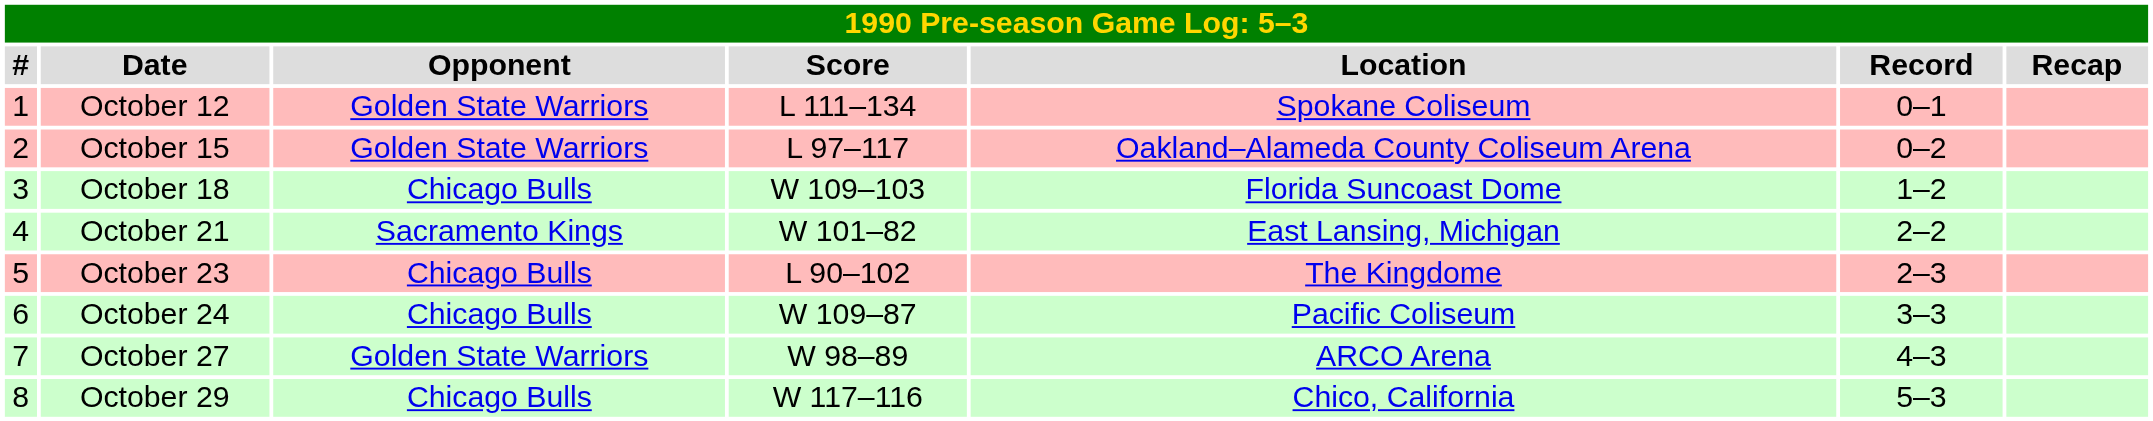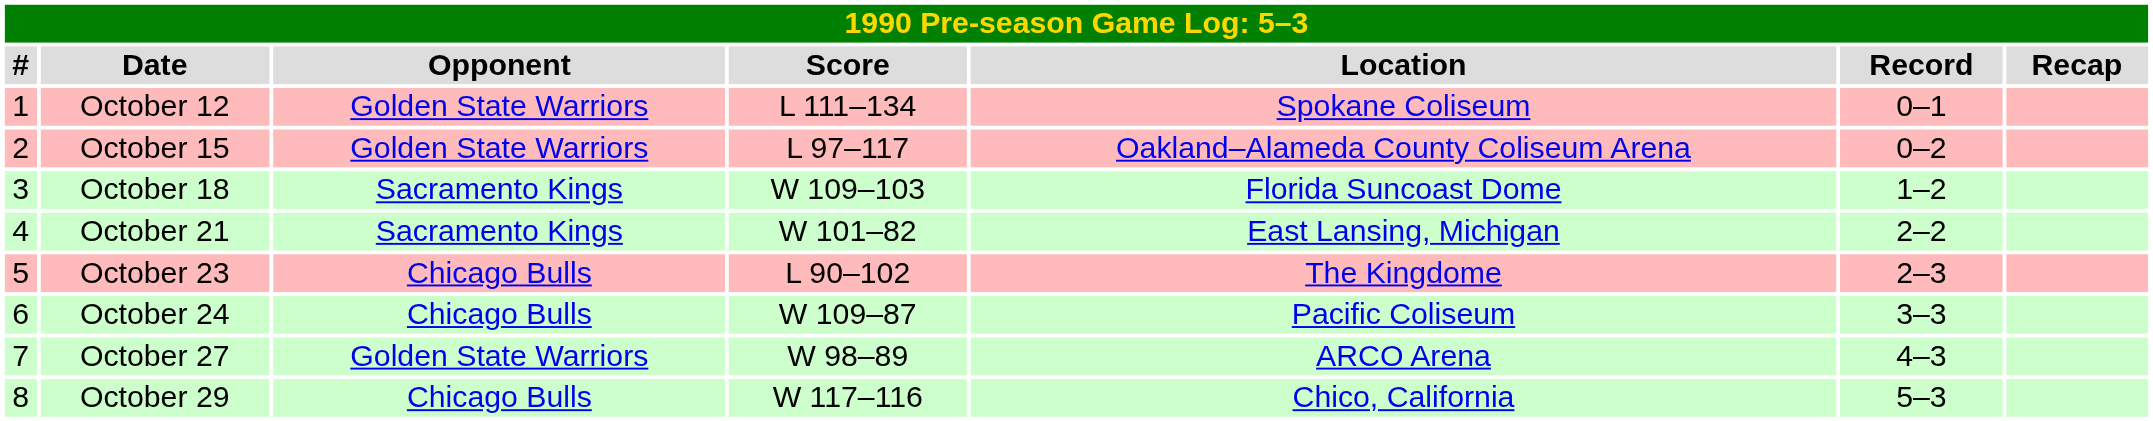 <table class="toccolours collapsible" width=90% style="clear:both; margin:1.5em auto; text-align:center">
 <tr>
 <th colspan=11 style="background:green; color: gold;">1990 Pre-season Game Log: 5–3</th>
 </tr>
 <tr align="center" bgcolor="#dddddd">
 <td><strong>#</strong></td>
 <td><strong>Date</strong></td>
 <td><strong>Opponent</strong></td>
 <td><strong>Score</strong></td>
 <td><strong>Location</strong></td>
 <td><strong>Record</strong></td>
 <td><strong>Recap</strong></td>
 </tr>
 <tr align="center" bgcolor="#ffbbbb">
 <td>1</td>
 <td>October 12</td>
 <td><a href='#'>Golden State Warriors</a></td>
 <td>L 111–134</td>
 <td><a href='#'>Spokane Coliseum</a></td>
 <td>0–1</td>
 <td></td>
 </tr>
 <tr align="center" bgcolor="#ffbbbb">
 <td>2</td>
 <td>October 15</td>
 <td><a href='#'>Golden State Warriors</a></td>
 <td>L 97–117</td>
 <td><a href='#'>Oakland–Alameda County Coliseum Arena</a></td>
 <td>0–2</td>
 <td></td>
 </tr>
 <tr align="center" bgcolor="#ccffcc">
 <td>3</td>
 <td>October 18</td>
-<td><a href='#'>Chicago Bulls</a></td>
+<td><a href='#'>Sacramento Kings</a></td>
 <td>W 109–103</td>
 <td><a href='#'>Florida Suncoast Dome</a></td>
 <td>1–2</td>
 <td></td>
 </tr>
 <tr align="center" bgcolor="#ccffcc">
 <td>4</td>
 <td>October 21</td>
 <td><a href='#'>Sacramento Kings</a></td>
 <td>W 101–82</td>
 <td><a href='#'>East Lansing, Michigan</a></td>
 <td>2–2</td>
 <td></td>
 </tr>
 <tr align="center" bgcolor="#ffbbbb">
 <td>5</td>
 <td>October 23</td>
 <td><a href='#'>Chicago Bulls</a></td>
 <td>L 90–102</td>
 <td><a href='#'>The Kingdome</a></td>
 <td>2–3</td>
 <td></td>
 </tr>
 <tr align="center" bgcolor="#ccffcc">
 <td>6</td>
 <td>October 24</td>
 <td><a href='#'>Chicago Bulls</a></td>
 <td>W 109–87</td>
 <td><a href='#'>Pacific Coliseum</a></td>
 <td>3–3</td>
 <td></td>
 </tr>
 <tr align="center" bgcolor="#ccffcc">
 <td>7</td>
 <td>October 27</td>
 <td><a href='#'>Golden State Warriors</a></td>
 <td>W 98–89</td>
 <td><a href='#'>ARCO Arena</a></td>
 <td>4–3</td>
 <td></td>
 </tr>
 <tr align="center" bgcolor="#ccffcc">
 <td>8</td>
 <td>October 29</td>
 <td><a href='#'>Chicago Bulls</a></td>
 <td>W 117–116</td>
 <td><a href='#'>Chico, California</a></td>
 <td>5–3</td>
 <td></td>
 </tr>
 </table>
